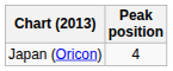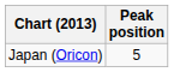 <table class="wikitable sortable">
 <tr>
 <th>Chart (2013)</th>
 <th>Peak<br>position</th>
 </tr>
 <tr>
 <td>Japan (<a href='#'>Oricon</a>)</td>
-<td style="text-align:center;">4</td>
+<td style="text-align:center;">5</td>
 </tr>
 </table>
